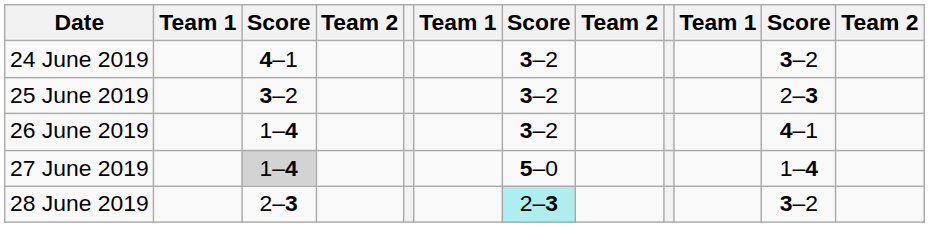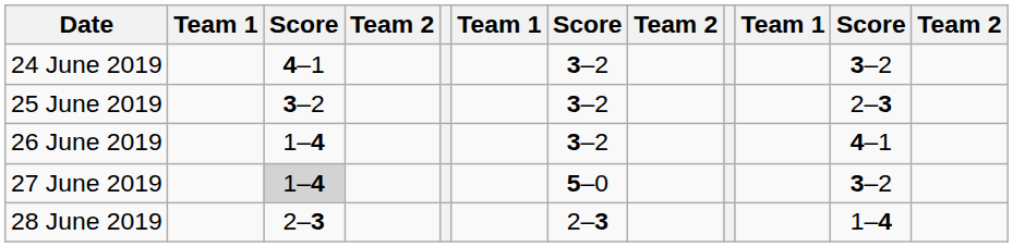 <table class="wikitable">
 <tr>
 <th>Date</th>
 <th>Team 1</th>
 <th>Score</th>
 <th>Team 2</th>
 <th></th>
 <th>Team 1</th>
 <th>Score</th>
 <th>Team 2</th>
 <th></th>
 <th>Team 1</th>
 <th>Score</th>
 <th>Team 2</th>
 </tr>
 <tr>
 <td>24 June 2019</td>
 <td><strong></strong></td>
 <td align="center"><strong>4</strong>–1</td>
 <td></td>
 <th></th>
 <td><strong></strong></td>
 <td align="center"><strong>3</strong>–2</td>
 <td></td>
 <th></th>
 <td><strong></strong></td>
 <td align="center"><strong>3</strong>–2</td>
 <td></td>
 </tr>
 <tr>
 <td>25 June 2019</td>
 <td><strong></strong></td>
 <td align="center"><strong>3</strong>–2</td>
 <td></td>
 <th></th>
 <td><strong></strong></td>
 <td align="center"><strong>3</strong>–2</td>
 <td></td>
 <th></th>
 <td></td>
 <td align="center">2–<strong>3</strong></td>
 <td><strong></strong></td>
 </tr>
 <tr>
 <td>26 June 2019</td>
 <td></td>
 <td align="center">1–<strong>4</strong></td>
 <td><strong></strong></td>
 <th></th>
 <td><strong></strong></td>
 <td align="center"><strong>3</strong>–2</td>
 <td></td>
 <th></th>
 <td><strong></strong></td>
 <td align="center"><strong>4</strong>–1</td>
 <td></td>
 </tr>
 <tr>
 <td>27 June 2019</td>
 <td></td>
 <td align="center" style="background: lightgrey;">1–<strong>4</strong></td>
 <td><strong></strong></td>
 <th></th>
 <td><strong></strong></td>
 <td align="center"><strong>5</strong>–0</td>
 <td></td>
 <th></th>
 <td></td>
-<td align="center">1–<strong>4</strong></td>
+<td align="center"><strong>3</strong>–2</td>
 <td><strong></strong></td>
 </tr>
 <tr>
 <td>28 June 2019</td>
 <td></td>
 <td align="center">2–<strong>3</strong></td>
 <td><strong></strong></td>
 <th></th>
 <td></td>
-<td align="center" style="background: paleturquoise;">2–<strong>3</strong></td>
+<td align="center">2–<strong>3</strong></td>
 <td><strong></strong></td>
 <th></th>
 <td><strong></strong></td>
-<td align="center"><strong>3</strong>–2</td>
+<td align="center">1–<strong>4</strong></td>
 <td></td>
 </tr>
 </table>
